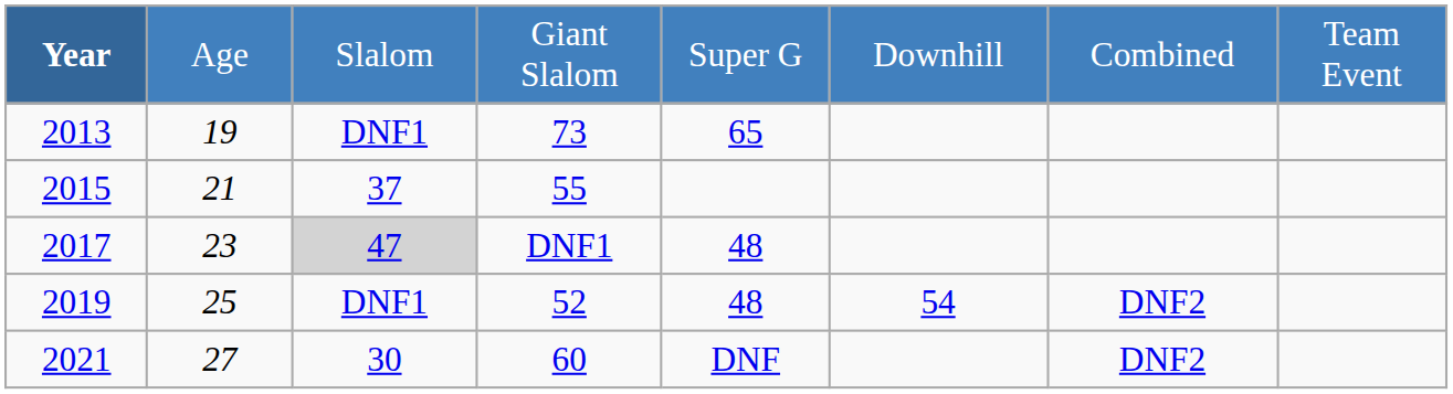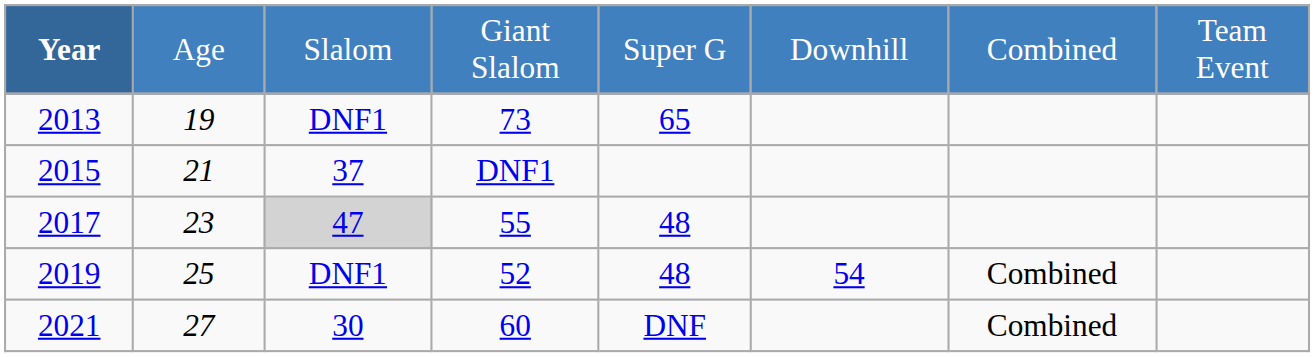 <table class="wikitable" style="font-size:95%; text-align:center; border:grey solid 1px; border-collapse:collapse;" width="40%">
 <tr style="background-color:#369; color:white;">
 <td rowspan="2" colspan="1" width="4%"><strong>Year</strong></td>
 </tr>
 <tr style="background-color:#4180be; color:white;">
 <td width="5%">Age</td>
 <td width="5%">Slalom</td>
 <td width="5%">Giant<br>Slalom</td>
 <td width="5%">Super G</td>
 <td width="5%">Downhill</td>
 <td width="5%">Combined</td>
 <td width="5%">Team Event</td>
 </tr>
 <tr style="background-color:#8CB2D8; color:white;">
 </tr>
 <tr>
 <td><a href='#'>2013</a></td>
 <td><em>19</em></td>
 <td><a href='#'>DNF1</a></td>
 <td><a href='#'>73</a></td>
 <td><a href='#'>65</a></td>
 <td></td>
 <td></td>
 <td></td>
 </tr>
 <tr>
 <td><a href='#'>2015</a></td>
 <td><em>21</em></td>
 <td><a href='#'>37</a></td>
-<td><a href='#'>55</a></td>
+<td><a href='#'>DNF1</a></td>
 <td></td>
 <td></td>
 <td></td>
 <td></td>
 </tr>
 <tr>
 <td><a href='#'>2017</a></td>
 <td><em>23</em></td>
 <td style="background: lightgrey;"><a href='#'>47</a></td>
-<td><a href='#'>DNF1</a></td>
+<td><a href='#'>55</a></td>
 <td><a href='#'>48</a></td>
 <td></td>
 <td></td>
 <td></td>
 </tr>
 <tr>
 <td><a href='#'>2019</a></td>
 <td><em>25</em></td>
 <td><a href='#'>DNF1</a></td>
 <td><a href='#'>52</a></td>
 <td><a href='#'>48</a></td>
 <td><a href='#'>54</a></td>
-<td><a href='#'>DNF2</a></td>
+<td width="5%">Combined</td>
 <td></td>
 </tr>
 <tr>
 <td><a href='#'>2021</a></td>
 <td><em>27</em></td>
 <td><a href='#'>30</a></td>
 <td><a href='#'>60</a></td>
 <td><a href='#'>DNF</a></td>
 <td></td>
-<td><a href='#'>DNF2</a></td>
+<td width="5%">Combined</td>
 <td></td>
 </tr>
 </table>
